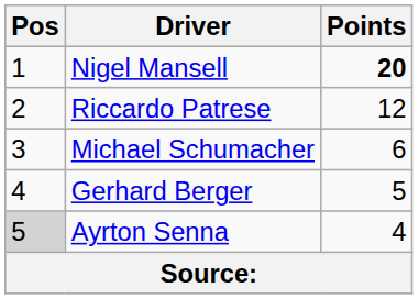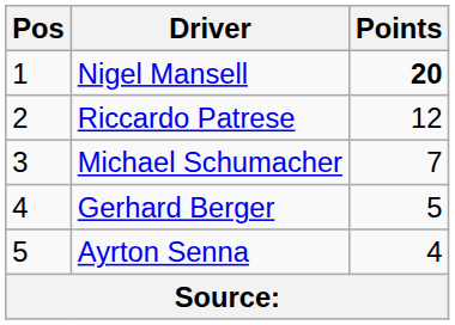 <table class="wikitable" style="font-size: 95%;">
 <tr>
 <th>Pos</th>
 <th>Driver</th>
 <th>Points</th>
 </tr>
 <tr>
 <td>1</td>
 <td> <a href='#'>Nigel Mansell</a></td>
 <td align="right"><strong>20</strong></td>
 </tr>
 <tr>
 <td>2</td>
 <td> <a href='#'>Riccardo Patrese</a></td>
 <td align="right">12</td>
 </tr>
 <tr>
 <td>3</td>
 <td> <a href='#'>Michael Schumacher</a></td>
-<td align="right">6</td>
+<td align="right">7</td>
 </tr>
 <tr>
 <td>4</td>
 <td> <a href='#'>Gerhard Berger</a></td>
 <td align="right">5</td>
 </tr>
 <tr>
-<td style="background: lightgrey;">5</td>
+<td>5</td>
 <td> <a href='#'>Ayrton Senna</a></td>
 <td align="right">4</td>
 </tr>
 <tr>
 <th colspan=4>Source: </th>
 </tr>
 </table>
